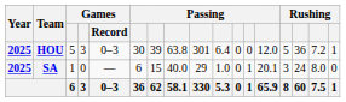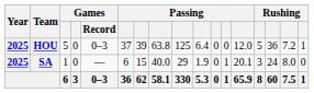 <table class="wikitable" style="text-align:center;">
 <tr>
 <th rowspan="2">Year</th>
 <th rowspan="2">Team</th>
 <th colspan="3">Games</th>
 <th colspan="8">Passing</th>
 <th colspan="4">Rushing</th>
 </tr>
 <tr>
 <th></th>
 <th></th>
 <th>Record</th>
 <th></th>
 <th></th>
 <th></th>
 <th></th>
 <th></th>
 <th></th>
 <th></th>
 <th></th>
 <th></th>
 <th></th>
 <th></th>
 <th></th>
 </tr>
 <tr>
 <th><a href='#'>2025</a></th>
 <th><a href='#'>HOU</a></th>
 <td>5</td>
-<td>3</td>
+<td>0</td>
 <td>0–3</td>
-<td>30</td>
+<td>37</td>
 <td>39</td>
 <td>63.8</td>
-<td>301</td>
+<td>125</td>
 <td>6.4</td>
 <td>0</td>
 <td>0</td>
 <td>12.0</td>
 <td>5</td>
 <td>36</td>
 <td>7.2</td>
 <td>1</td>
 </tr>
 <tr>
 <th><a href='#'>2025</a></th>
 <th><a href='#'>SA</a></th>
 <td>1</td>
 <td>0</td>
 <td>—</td>
 <td>6</td>
 <td>15</td>
 <td>40.0</td>
 <td>29</td>
-<td>1.0</td>
+<td>1.9</td>
 <td>0</td>
 <td>1</td>
 <td>20.1</td>
 <td>3</td>
 <td>24</td>
 <td>8.0</td>
 <td>0</td>
 </tr>
 <tr>
 <th colspan="2"></th>
 <th>6</th>
 <th>3</th>
 <th>0–3</th>
 <th>36</th>
 <th>62</th>
 <th>58.1</th>
 <th>330</th>
 <th>5.3</th>
 <th>0</th>
 <th>1</th>
 <th>65.9</th>
 <th>8</th>
 <th>60</th>
 <th>7.5</th>
 <th>1</th>
 </tr>
 </table>
